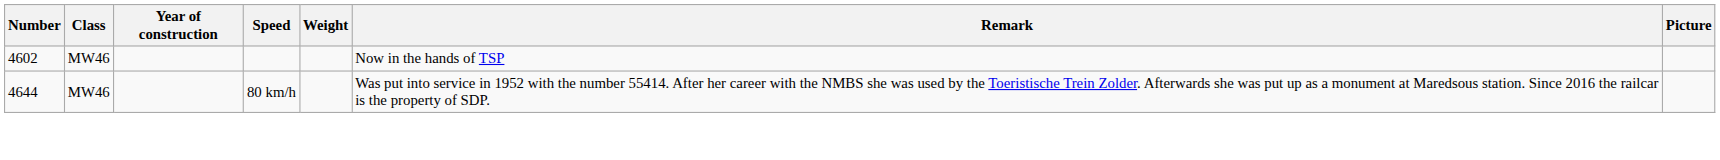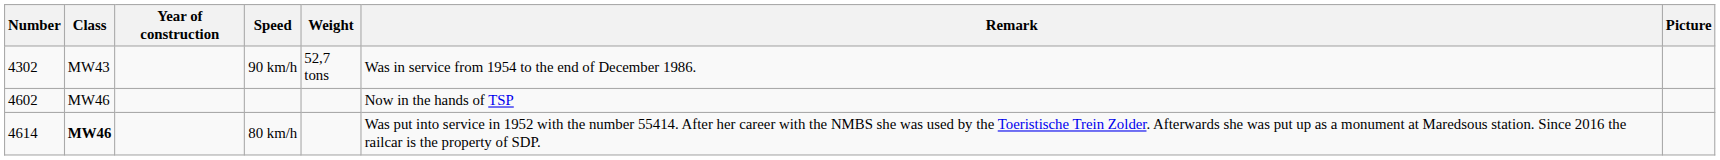 <table class="wikitable vatop" style="font-size:85%;">
 <tr style="background-color:#eeeeee">
 <th>Number</th>
 <th>Class</th>
 <th>Year of construction</th>
 <th>Speed</th>
 <th>Weight</th>
 <th class="unsortable">Remark</th>
 <th class="unsortable">Picture</th>
 </tr>
 <tr>
+<td>4302</td>
+<td>MW43</td>
+<td></td>
+<td>90 km/h</td>
+<td>52,7 tons</td>
+<td>Was in service from 1954 to the end of December 1986.</td>
+<td></td>
+</tr>
+<tr>
 <td>4602</td>
 <td>MW46</td>
 <td></td>
 <td></td>
 <td></td>
 <td>Now in the hands of <a href='#'>TSP</a></td>
 <td></td>
 </tr>
 <tr>
-<td>4644</td>
-<td>MW46</td>
+<td>4614</td>
+<td><strong>MW46</strong></td>
 <td></td>
 <td>80 km/h</td>
 <td></td>
 <td>Was put into service in 1952 with the number 55414. After her career with the NMBS she was used by the <a href='#'>Toeristische Trein Zolder</a>. Afterwards she was put up as a monument at Maredsous station. Since 2016 the railcar is the property of SDP.</td>
 <td></td>
 </tr>
 </table>
